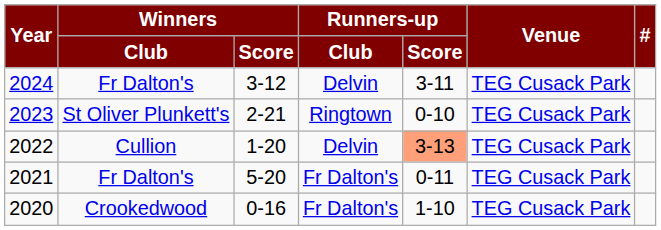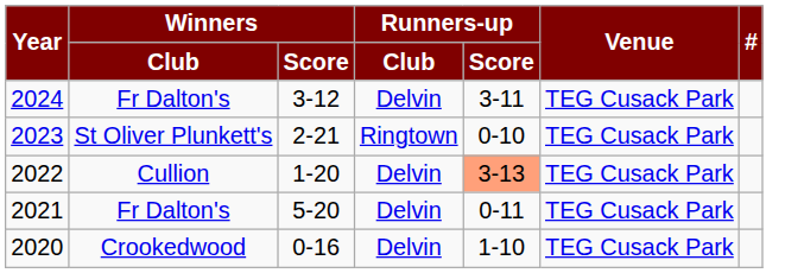 <table class="wikitable sortable" style="text-align:center">
 <tr>
 <th rowspan="2" style="background:maroon;color:white">Year</th>
 <th colspan="2" style="background:maroon;color:white">Winners</th>
 <th colspan="2" style="background:maroon;color:white">Runners-up</th>
 <th rowspan="2" style="background:maroon;color:white">Venue</th>
 <th rowspan="2" style="background:maroon;color:white">#</th>
 </tr>
 <tr>
 <th style="background:maroon;color:white">Club</th>
 <th style="background:maroon;color:white">Score</th>
 <th style="background:maroon;color:white">Club</th>
 <th style="background:maroon;color:white">Score</th>
 </tr>
 <tr>
 <td><a href='#'>2024</a></td>
 <td> <a href='#'>Fr Dalton's</a></td>
 <td>3-12</td>
 <td> <a href='#'>Delvin</a></td>
 <td>3-11</td>
 <td><a href='#'>TEG Cusack Park</a></td>
 <td></td>
 </tr>
 <tr>
 <td><a href='#'>2023</a></td>
 <td> <a href='#'>St Oliver Plunkett's</a></td>
 <td>2-21</td>
 <td> <a href='#'>Ringtown</a></td>
 <td>0-10</td>
 <td><a href='#'>TEG Cusack Park</a></td>
 <td></td>
 </tr>
 <tr>
 <td>2022</td>
 <td><a href='#'>Cullion</a></td>
 <td>1-20</td>
 <td> <a href='#'>Delvin</a></td>
 <td style="background: lightsalmon;">3-13</td>
 <td><a href='#'>TEG Cusack Park</a></td>
 <td></td>
 </tr>
 <tr>
 <td>2021</td>
 <td> <a href='#'>Fr Dalton's</a></td>
 <td>5-20</td>
-<td> <a href='#'>Fr Dalton's</a></td>
+<td> <a href='#'>Delvin</a></td>
 <td>0-11</td>
 <td><a href='#'>TEG Cusack Park</a></td>
 <td></td>
 </tr>
 <tr>
 <td>2020</td>
 <td> <a href='#'>Crookedwood</a></td>
 <td>0-16</td>
-<td> <a href='#'>Fr Dalton's</a></td>
+<td> <a href='#'>Delvin</a></td>
 <td>1-10</td>
 <td><a href='#'>TEG Cusack Park</a></td>
 <td></td>
 </tr>
 </table>
